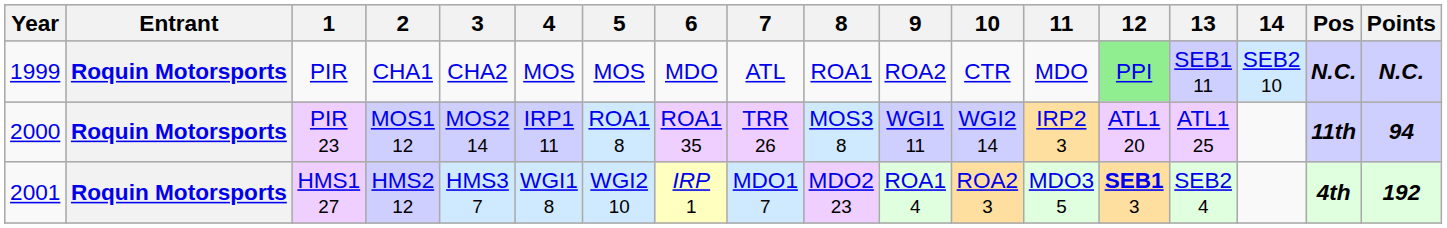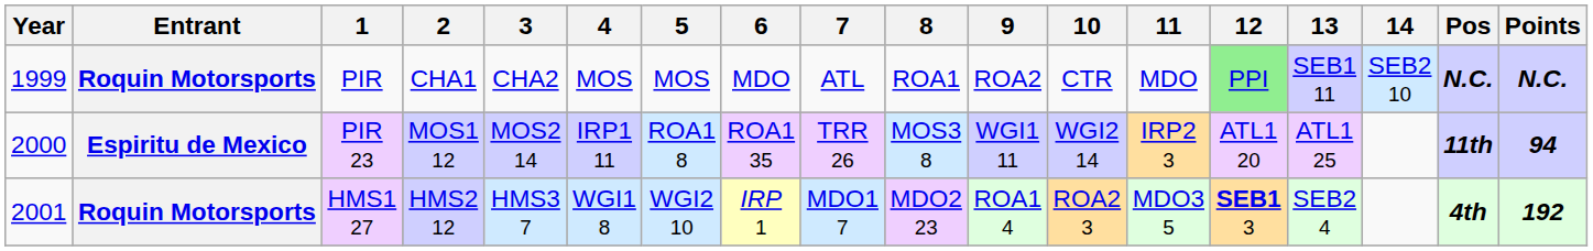 <table class="wikitable" style="text-align:center; font-size:90%">
 <tr>
 <th>Year</th>
 <th>Entrant</th>
 <th>1</th>
 <th>2</th>
 <th>3</th>
 <th>4</th>
 <th>5</th>
 <th>6</th>
 <th>7</th>
 <th>8</th>
 <th>9</th>
 <th>10</th>
 <th>11</th>
 <th>12</th>
 <th>13</th>
 <th>14</th>
 <th>Pos</th>
 <th>Points</th>
 </tr>
 <tr>
 <td><a href='#'>1999</a></td>
 <th><a href='#'>Roquin Motorsports</a></th>
 <td><a href='#'>PIR</a></td>
 <td><a href='#'>CHA1</a></td>
 <td><a href='#'>CHA2</a></td>
 <td><a href='#'>MOS</a></td>
 <td><a href='#'>MOS</a></td>
 <td><a href='#'>MDO</a></td>
 <td><a href='#'>ATL</a></td>
 <td><a href='#'>ROA1</a></td>
 <td><a href='#'>ROA2</a></td>
 <td><a href='#'>CTR</a></td>
 <td><a href='#'>MDO</a></td>
 <td style="background: lightgreen;"><a href='#'>PPI</a></td>
 <td style="background-color:#CFCFFF"><a href='#'>SEB1</a><br><small>11</small></td>
 <td style="background-color:#CFEAFF"><a href='#'>SEB2</a><br><small>10</small></td>
 <td style="background-color:#CFCFFF"><strong><em>N.C.</em></strong></td>
 <td style="background-color:#CFCFFF"><strong><em>N.C.</em></strong></td>
 </tr>
 <tr>
 <td><a href='#'>2000</a></td>
-<th><a href='#'>Roquin Motorsports</a></th>
+<th><a href='#'>Espiritu de Mexico</a></th>
 <td style="background-color:#EFCFFF"><a href='#'>PIR</a><br><small>23</small></td>
 <td style="background-color:#CFCFFF"><a href='#'>MOS1</a><br><small>12</small></td>
 <td style="background-color:#CFCFFF"><a href='#'>MOS2</a><br><small>14</small></td>
 <td style="background-color:#CFCFFF"><a href='#'>IRP1</a><br><small>11</small></td>
 <td style="background-color:#CFEAFF"><a href='#'>ROA1</a><br><small>8</small></td>
 <td style="background-color:#EFCFFF"><a href='#'>ROA1</a><br><small>35</small></td>
 <td style="background-color:#EFCFFF"><a href='#'>TRR</a><br><small>26</small></td>
 <td style="background-color:#CFEAFF"><a href='#'>MOS3</a><br><small>8</small></td>
 <td style="background-color:#CFCFFF"><a href='#'>WGI1</a><br><small>11</small></td>
 <td style="background-color:#CFCFFF"><a href='#'>WGI2</a><br><small>14</small></td>
 <td style="background-color:#FFDF9F"><a href='#'>IRP2</a><br><small>3</small></td>
 <td style="background-color:#EFCFFF"><a href='#'>ATL1</a><br><small>20</small></td>
 <td style="background-color:#EFCFFF"><a href='#'>ATL1</a><br><small>25</small></td>
 <td></td>
 <td style="background-color:#CFCFFF"><strong><em>11th</em></strong></td>
 <td style="background-color:#CFCFFF"><strong><em>94</em></strong></td>
 </tr>
 <tr>
 <td><a href='#'>2001</a></td>
 <th><a href='#'>Roquin Motorsports</a></th>
 <td style="background-color:#EFCFFF"><a href='#'>HMS1</a><br><small>27</small></td>
 <td style="background-color:#CFCFFF"><a href='#'>HMS2</a><br><small>12</small></td>
 <td style="background-color:#CFEAFF"><a href='#'>HMS3</a><br><small>7</small></td>
 <td style="background-color:#CFEAFF"><a href='#'>WGI1</a><br><small>8</small></td>
 <td style="background-color:#CFEAFF"><a href='#'>WGI2</a><br><small>10</small></td>
 <td style="background-color:#FFFFBF"><em><a href='#'>IRP</a></em><br><small>1</small></td>
 <td style="background-color:#CFEAFF"><a href='#'>MDO1</a><br><small>7</small></td>
 <td style="background-color:#EFCFFF"><a href='#'>MDO2</a><br><small>23</small></td>
 <td style="background-color:#DFFFDF"><a href='#'>ROA1</a><br><small>4</small></td>
 <td style="background-color:#FFDF9F"><a href='#'>ROA2</a><br><small>3</small></td>
 <td style="background-color:#DFFFDF"><a href='#'>MDO3</a><br><small>5</small></td>
 <td style="background-color:#FFDF9F"><strong><a href='#'>SEB1</a></strong><br><small>3</small></td>
 <td style="background-color:#DFFFDF"><a href='#'>SEB2</a><br><small>4</small></td>
 <td></td>
 <td style="background-color:#DFFFDF"><strong><em>4th</em></strong></td>
 <td style="background-color:#DFFFDF"><strong><em>192</em></strong></td>
 </tr>
 </table>
